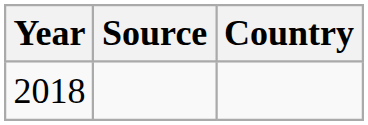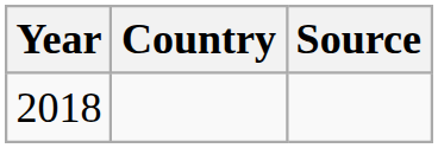 <table class="wikitable">
 <tr>
 <th>Year</th>
+<th>Country</th>
 <th>Source</th>
-<th>Country</th>
 </tr>
 <tr>
 <td>2018</td>
 <td></td>
 <td></td>
 </tr>
 </table>
